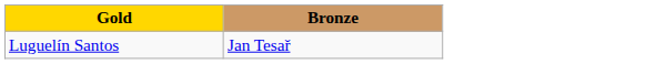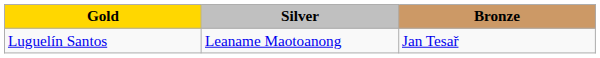 <table class="wikitable" style="text-align:left">
 <tr align="center">
 <td width=200 bgcolor=gold><strong>Gold</strong></td>
+<td width=200 bgcolor=silver><strong>Silver</strong></td>
 <td width=200 bgcolor=CC9966><strong>Bronze</strong></td>
 </tr>
 <tr>
 <td><a href='#'>Luguelín Santos</a><br><em></em></td>
+<td><a href='#'>Leaname Maotoanong</a><br><em></em></td>
 <td><a href='#'>Jan Tesař</a><br><em></em></td>
 </tr>
 </table>
